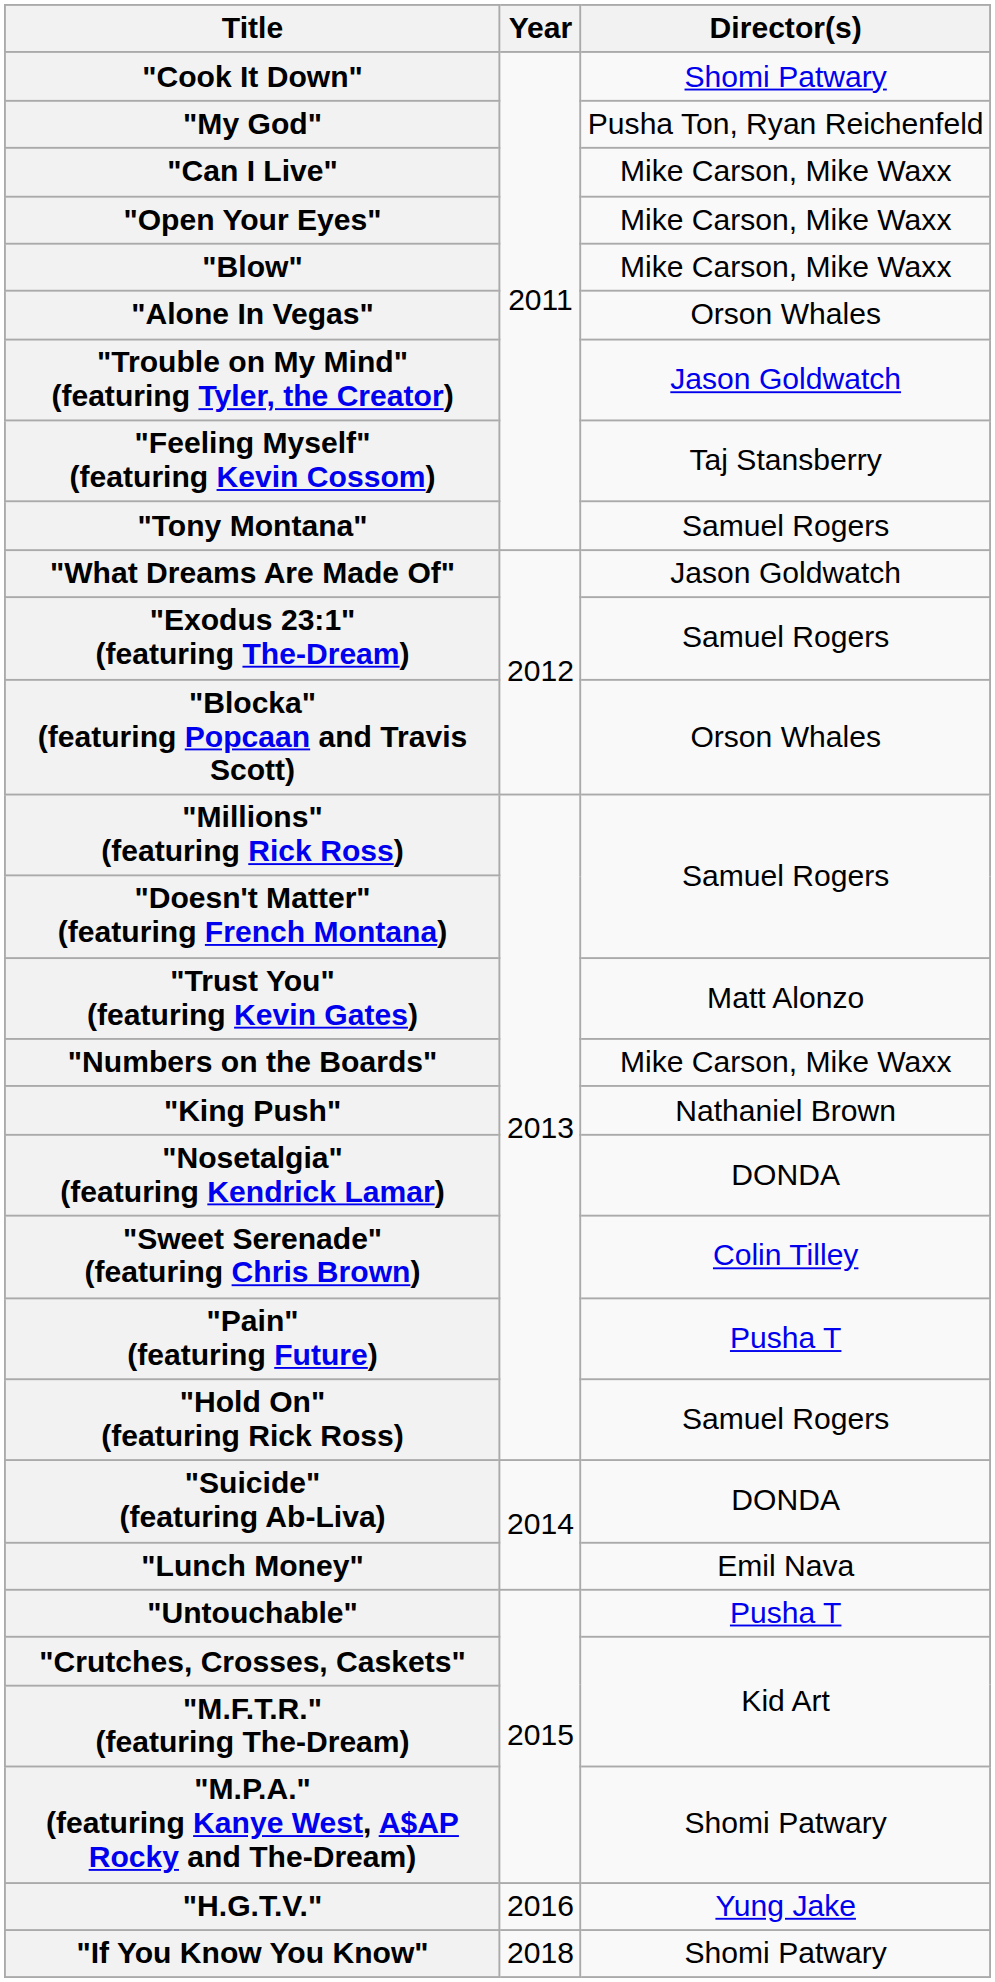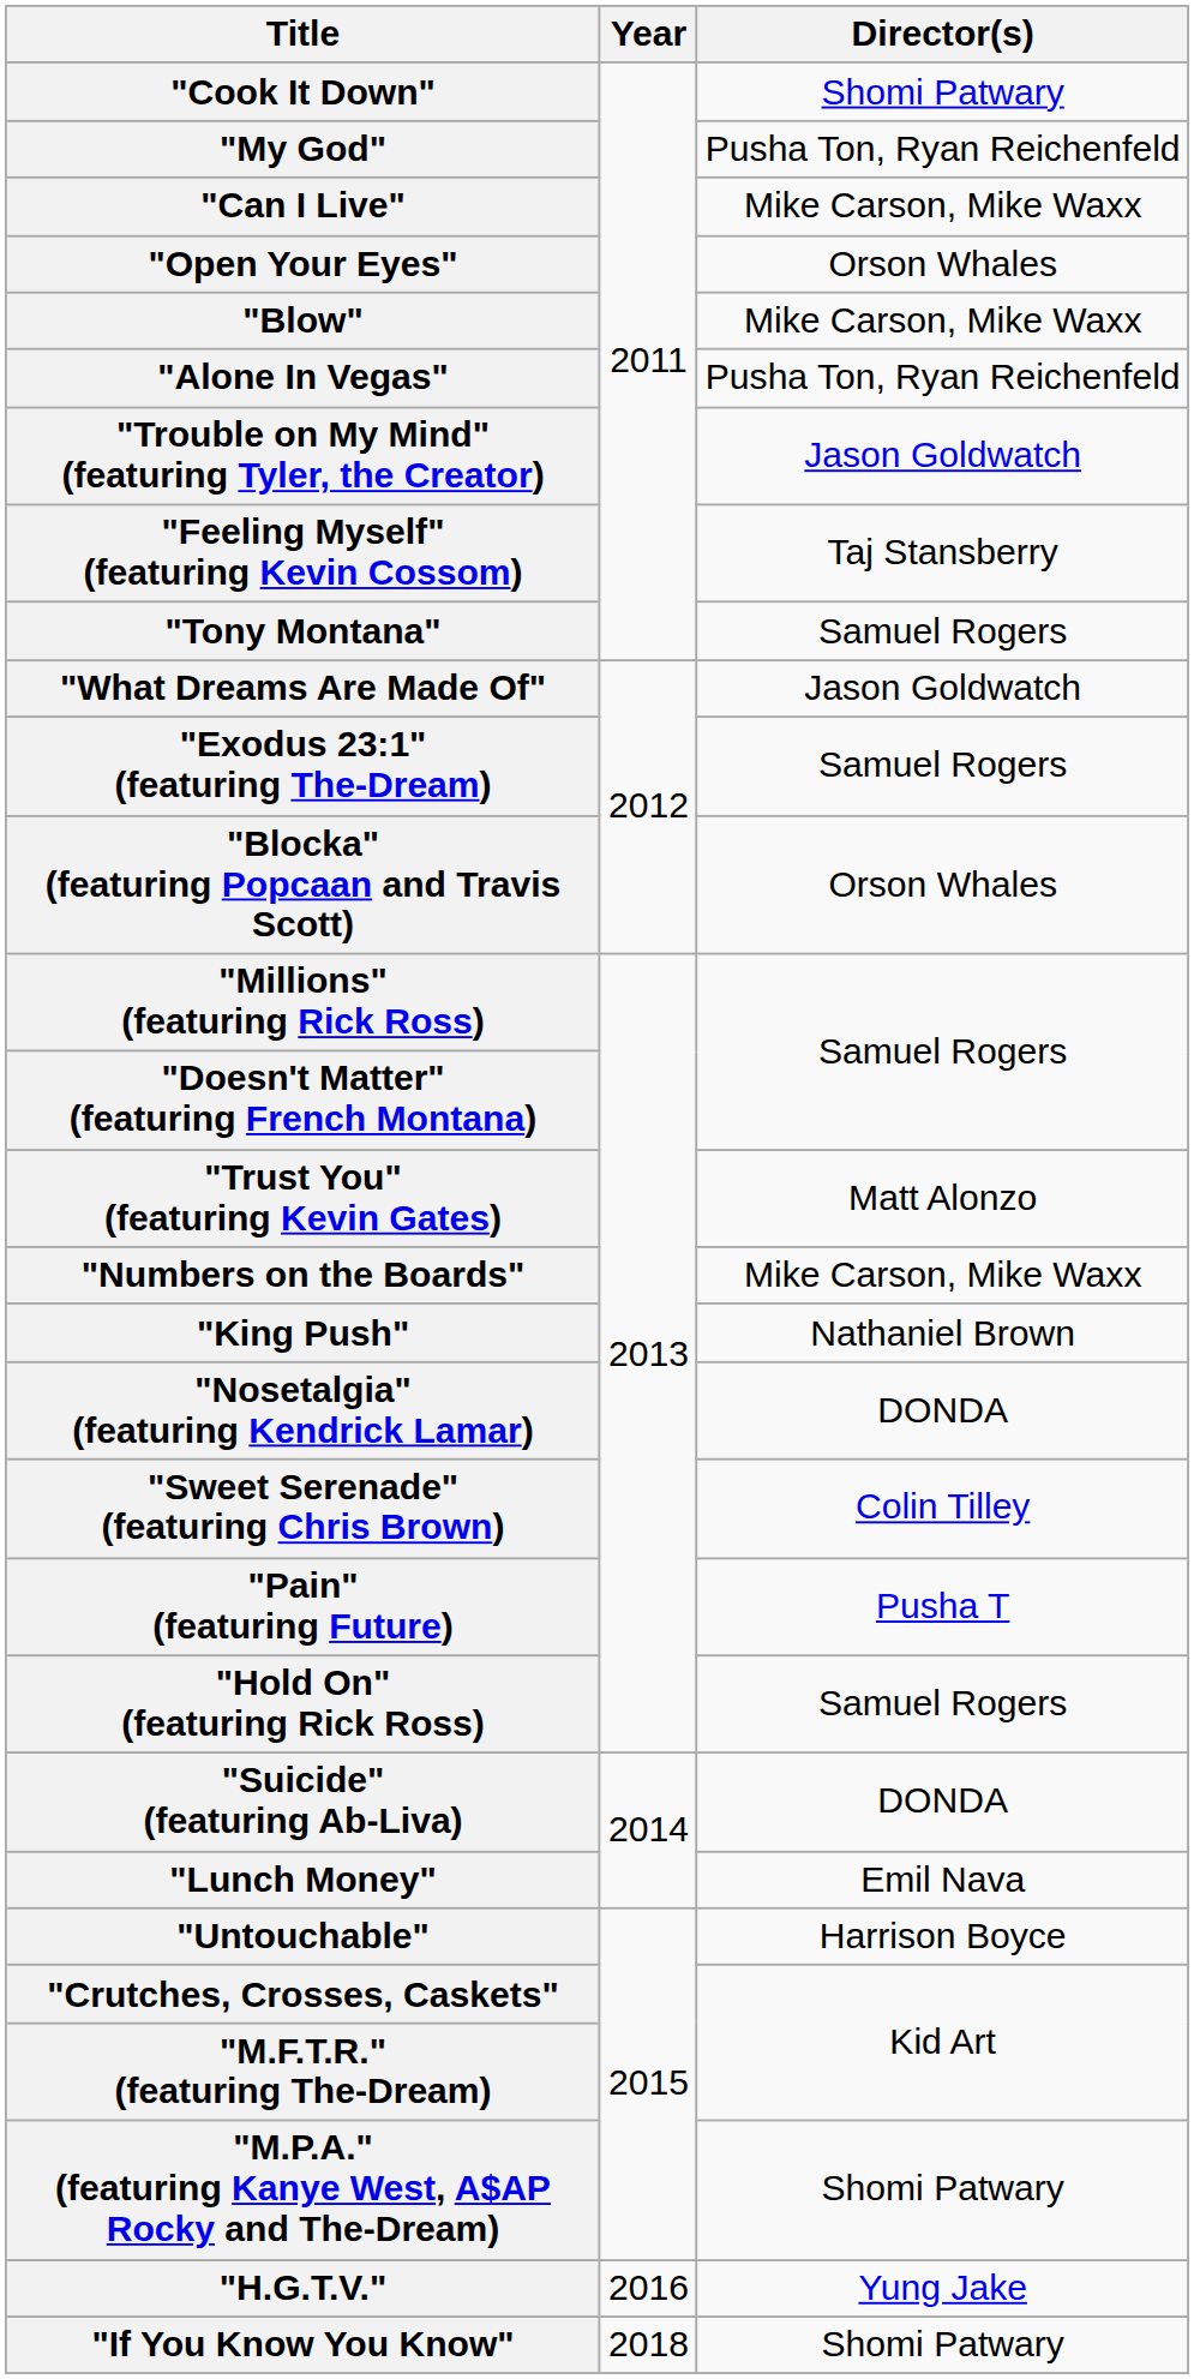 <table class="wikitable plainrowheaders" style="text-align:center;">
 <tr>
 <th scope="col" style="width:16em;">Title</th>
 <th scope="col">Year</th>
 <th scope="col">Director(s)</th>
 </tr>
 <tr>
 <th scope="row">"Cook It Down"</th>
 <td rowspan="9">2011</td>
 <td><a href='#'>Shomi Patwary</a></td>
 </tr>
 <tr>
 <th scope="row">"My God"</th>
 <td>Pusha Ton, Ryan Reichenfeld</td>
 </tr>
 <tr>
 <th scope="row">"Can I Live"</th>
 <td>Mike Carson, Mike Waxx</td>
 </tr>
 <tr>
 <th scope="row">"Open Your Eyes"</th>
-<td>Mike Carson, Mike Waxx</td>
+<td>Orson Whales</td>
 </tr>
 <tr>
 <th scope="row">"Blow"</th>
 <td>Mike Carson, Mike Waxx</td>
 </tr>
 <tr>
 <th scope="row">"Alone In Vegas"</th>
-<td>Orson Whales</td>
+<td>Pusha Ton, Ryan Reichenfeld</td>
 </tr>
 <tr>
 <th scope="row">"Trouble on My Mind"<br><span>(featuring <a href='#'>Tyler, the Creator</a>)</span></th>
 <td><a href='#'>Jason Goldwatch</a></td>
 </tr>
 <tr>
 <th scope="row">"Feeling Myself"<br><span>(featuring <a href='#'>Kevin Cossom</a>)</span></th>
 <td>Taj Stansberry</td>
 </tr>
 <tr>
 <th scope="row">"Tony Montana"</th>
 <td>Samuel Rogers</td>
 </tr>
 <tr>
 <th scope="row">"What Dreams Are Made Of"</th>
 <td rowspan="3">2012</td>
 <td>Jason Goldwatch</td>
 </tr>
 <tr>
 <th scope="row">"Exodus 23:1"<br><span>(featuring <a href='#'>The-Dream</a>)</span></th>
 <td>Samuel Rogers</td>
 </tr>
 <tr>
 <th scope="row">"Blocka"<br><span>(featuring <a href='#'>Popcaan</a> and Travis Scott)</span></th>
 <td>Orson Whales</td>
 </tr>
 <tr>
 <th scope="row">"Millions"<br><span>(featuring <a href='#'>Rick Ross</a>)</span></th>
 <td rowspan="9">2013</td>
 <td rowspan="2">Samuel Rogers</td>
 </tr>
 <tr>
 <th scope="row">"Doesn't Matter"<br><span>(featuring <a href='#'>French Montana</a>)</span></th>
 </tr>
 <tr>
 <th scope="row">"Trust You"<br><span>(featuring <a href='#'>Kevin Gates</a>)</span></th>
 <td>Matt Alonzo</td>
 </tr>
 <tr>
 <th scope="row">"Numbers on the Boards"</th>
 <td>Mike Carson, Mike Waxx</td>
 </tr>
 <tr>
 <th scope="row">"King Push"</th>
 <td>Nathaniel Brown</td>
 </tr>
 <tr>
 <th scope="row">"Nosetalgia"<br><span>(featuring <a href='#'>Kendrick Lamar</a>)</span></th>
 <td>DONDA</td>
 </tr>
 <tr>
 <th scope="row">"Sweet Serenade"<br><span>(featuring <a href='#'>Chris Brown</a>)</span></th>
 <td><a href='#'>Colin Tilley</a></td>
 </tr>
 <tr>
 <th scope="row">"Pain"<br><span>(featuring <a href='#'>Future</a>)</span></th>
 <td><a href='#'>Pusha T</a></td>
 </tr>
 <tr>
 <th scope="row">"Hold On"<br><span>(featuring Rick Ross)</span></th>
 <td>Samuel Rogers</td>
 </tr>
 <tr>
 <th scope="row">"Suicide"<br><span>(featuring Ab-Liva)</span></th>
 <td rowspan="2">2014</td>
 <td>DONDA</td>
 </tr>
 <tr>
 <th scope="row">"Lunch Money"</th>
 <td>Emil Nava</td>
 </tr>
 <tr>
 <th scope="row">"Untouchable"</th>
 <td rowspan="4">2015</td>
-<td><a href='#'>Pusha T</a></td>
+<td>Harrison Boyce</td>
 </tr>
 <tr>
 <th scope="row">"Crutches, Crosses, Caskets"</th>
 <td rowspan="2">Kid Art</td>
 </tr>
 <tr>
 <th scope="row">"M.F.T.R."<br><span>(featuring The-Dream)</span></th>
 </tr>
 <tr>
 <th scope="row">"M.P.A."<br><span>(featuring <a href='#'>Kanye West</a>, <a href='#'>A$AP Rocky</a> and The-Dream)</span></th>
 <td>Shomi Patwary</td>
 </tr>
 <tr>
 <th scope="row">"H.G.T.V."</th>
 <td>2016</td>
 <td><a href='#'>Yung Jake</a></td>
 </tr>
 <tr>
 <th scope="row">"If You Know You Know"</th>
 <td>2018</td>
 <td>Shomi Patwary</td>
 </tr>
 </table>
